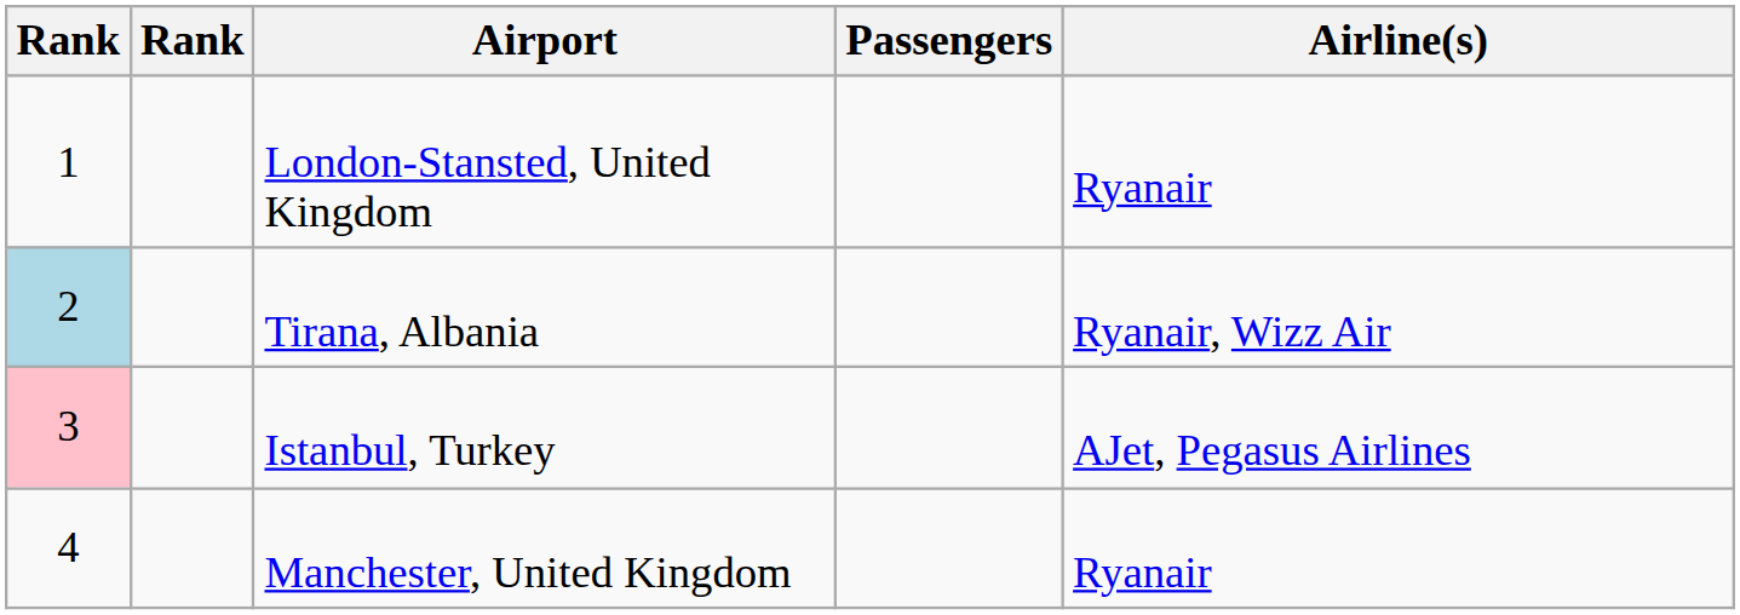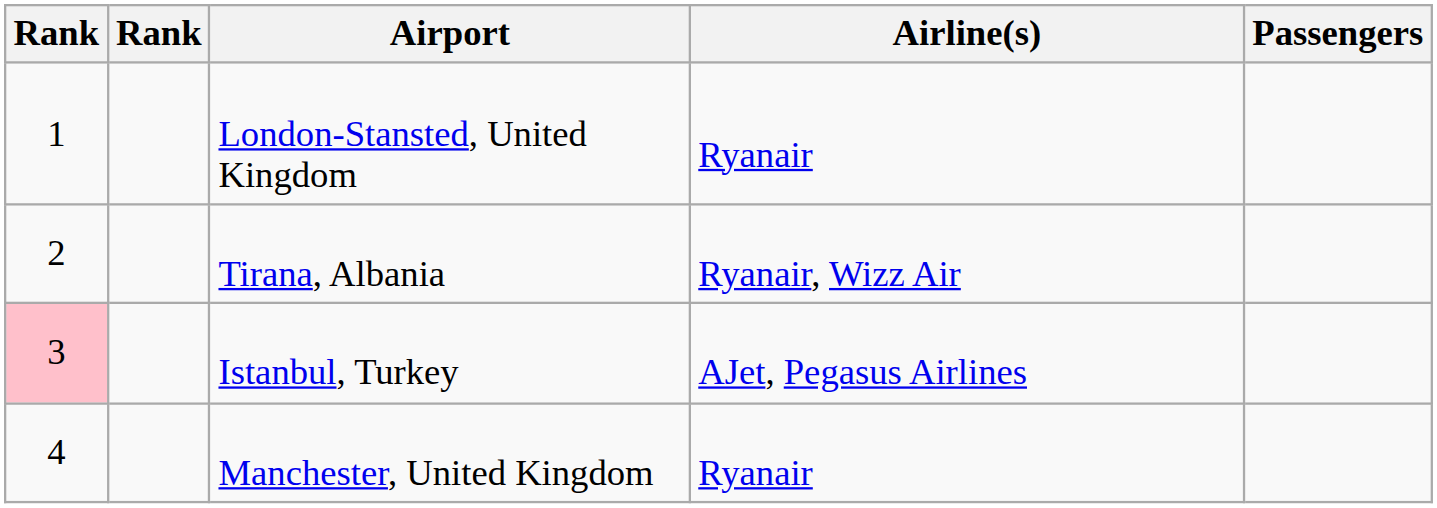 <table class="wikitable sortable" style="margin:auto;">
 <tr>
 <th style="width:25px;">Rank</th>
 <th style="width:25px;">Rank<br></th>
 <th style="width:250px;">Airport</th>
+<th style="width:300px;">Airline(s)</th>
 <th style="width:50px;">Passengers</th>
-<th style="width:300px;">Airline(s)</th>
 </tr>
 <tr>
 <td style="text-align:center;">1</td>
 <td style="text-align:center;"></td>
 <td><br> <a href='#'>London-Stansted</a>, United Kingdom</td>
+<td><br><a href='#'>Ryanair</a></td>
 <td style="text-align:center;"> </td>
-<td><br><a href='#'>Ryanair</a></td>
 </tr>
 <tr>
-<td style="background: lightblue; text-align:center;">2</td>
+<td style="text-align:center;">2</td>
 <td style="text-align:center;"></td>
 <td><br> <a href='#'>Tirana</a>, Albania</td>
+<td><br><a href='#'>Ryanair</a>, <a href='#'>Wizz Air</a></td>
 <td style="text-align:center;"> </td>
-<td><br><a href='#'>Ryanair</a>, <a href='#'>Wizz Air</a></td>
 </tr>
 <tr>
 <td style="background: pink; text-align:center;">3</td>
 <td style="text-align:center;"></td>
 <td><br> <a href='#'>Istanbul</a>, Turkey</td>
+<td><br><a href='#'>AJet</a>, <a href='#'>Pegasus Airlines</a></td>
 <td style="text-align:center;"> </td>
-<td><br><a href='#'>AJet</a>, <a href='#'>Pegasus Airlines</a></td>
 </tr>
 <tr>
 <td style="text-align:center;">4</td>
 <td style="text-align:center;"></td>
 <td><br> <a href='#'>Manchester</a>, United Kingdom</td>
+<td><br><a href='#'>Ryanair</a></td>
 <td style="text-align:center;"> </td>
-<td><br><a href='#'>Ryanair</a></td>
 </tr>
 </table>
